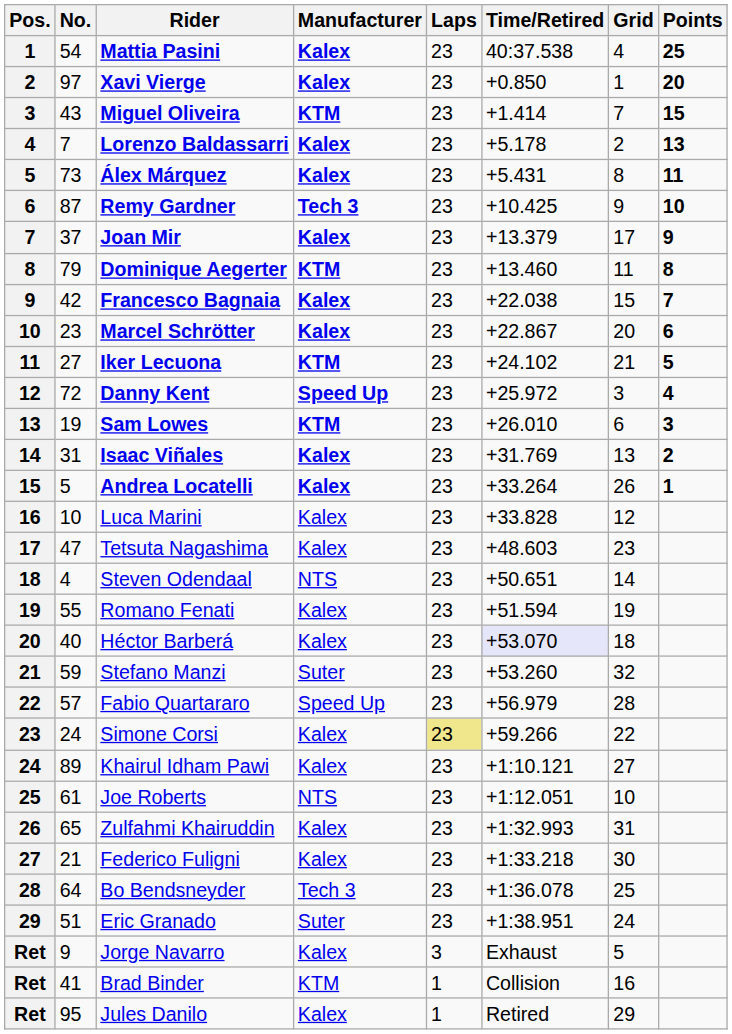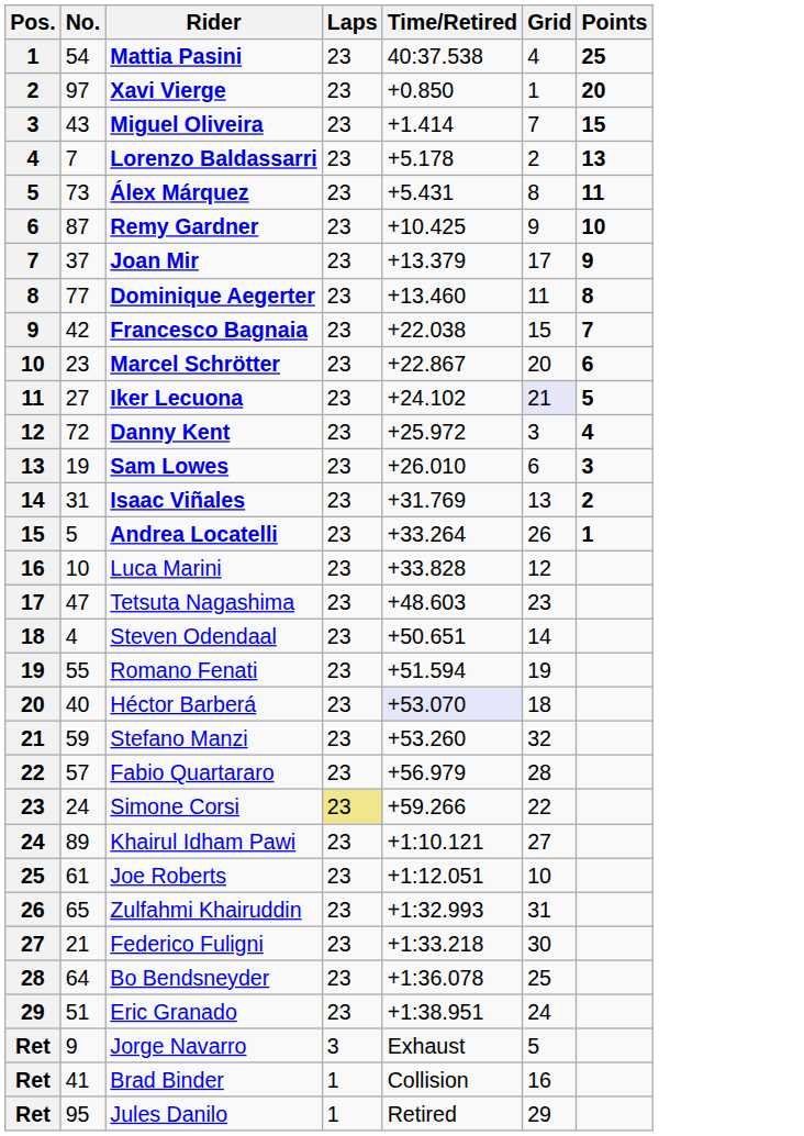 <table class="wikitable" style="font-size: 95%;">
 <tr>
 <th>Pos.</th>
 <th>No.</th>
 <th>Rider</th>
-<th>Manufacturer</th>
 <th>Laps</th>
 <th>Time/Retired</th>
 <th>Grid</th>
 <th>Points</th>
 </tr>
 <tr>
 <th>1</th>
 <td>54</td>
 <td> <strong><a href='#'>Mattia Pasini</a></strong></td>
-<td><strong><a href='#'>Kalex</a></strong></td>
 <td>23</td>
 <td>40:37.538</td>
 <td>4</td>
 <td><strong>25</strong></td>
 </tr>
 <tr>
 <th>2</th>
 <td>97</td>
 <td> <strong><a href='#'>Xavi Vierge</a></strong></td>
-<td><strong><a href='#'>Kalex</a></strong></td>
 <td>23</td>
 <td>+0.850</td>
 <td>1</td>
 <td><strong>20</strong></td>
 </tr>
 <tr>
 <th>3</th>
 <td>43</td>
 <td> <strong><a href='#'>Miguel Oliveira</a></strong></td>
-<td><strong><a href='#'>KTM</a></strong></td>
 <td>23</td>
 <td>+1.414</td>
 <td>7</td>
 <td><strong>15</strong></td>
 </tr>
 <tr>
 <th>4</th>
 <td>7</td>
 <td> <strong><a href='#'>Lorenzo Baldassarri</a></strong></td>
-<td><strong><a href='#'>Kalex</a></strong></td>
 <td>23</td>
 <td>+5.178</td>
 <td>2</td>
 <td><strong>13</strong></td>
 </tr>
 <tr>
 <th>5</th>
 <td>73</td>
 <td> <strong><a href='#'>Álex Márquez</a></strong></td>
-<td><strong><a href='#'>Kalex</a></strong></td>
 <td>23</td>
 <td>+5.431</td>
 <td>8</td>
 <td><strong>11</strong></td>
 </tr>
 <tr>
 <th>6</th>
 <td>87</td>
 <td> <strong><a href='#'>Remy Gardner</a></strong></td>
-<td><strong><a href='#'>Tech 3</a></strong></td>
 <td>23</td>
 <td>+10.425</td>
 <td>9</td>
 <td><strong>10</strong></td>
 </tr>
 <tr>
 <th>7</th>
 <td>37</td>
 <td> <strong><a href='#'>Joan Mir</a></strong></td>
-<td><strong><a href='#'>Kalex</a></strong></td>
 <td>23</td>
 <td>+13.379</td>
 <td>17</td>
 <td><strong>9</strong></td>
 </tr>
 <tr>
 <th>8</th>
-<td>79</td>
+<td>77</td>
 <td> <strong><a href='#'>Dominique Aegerter</a></strong></td>
-<td><strong><a href='#'>KTM</a></strong></td>
 <td>23</td>
 <td>+13.460</td>
 <td>11</td>
 <td><strong>8</strong></td>
 </tr>
 <tr>
 <th>9</th>
 <td>42</td>
 <td> <strong><a href='#'>Francesco Bagnaia</a></strong></td>
-<td><strong><a href='#'>Kalex</a></strong></td>
 <td>23</td>
 <td>+22.038</td>
 <td>15</td>
 <td><strong>7</strong></td>
 </tr>
 <tr>
 <th>10</th>
 <td>23</td>
 <td> <strong><a href='#'>Marcel Schrötter</a></strong></td>
-<td><strong><a href='#'>Kalex</a></strong></td>
 <td>23</td>
 <td>+22.867</td>
 <td>20</td>
 <td><strong>6</strong></td>
 </tr>
 <tr>
 <th>11</th>
 <td>27</td>
 <td> <strong><a href='#'>Iker Lecuona</a></strong></td>
-<td><strong><a href='#'>KTM</a></strong></td>
 <td>23</td>
 <td>+24.102</td>
-<td>21</td>
+<td style="background: lavender;">21</td>
 <td><strong>5</strong></td>
 </tr>
 <tr>
 <th>12</th>
 <td>72</td>
 <td> <strong><a href='#'>Danny Kent</a></strong></td>
-<td><strong><a href='#'>Speed Up</a></strong></td>
 <td>23</td>
 <td>+25.972</td>
 <td>3</td>
 <td><strong>4</strong></td>
 </tr>
 <tr>
 <th>13</th>
 <td>19</td>
 <td> <strong><a href='#'>Sam Lowes</a></strong></td>
-<td><strong><a href='#'>KTM</a></strong></td>
 <td>23</td>
 <td>+26.010</td>
 <td>6</td>
 <td><strong>3</strong></td>
 </tr>
 <tr>
 <th>14</th>
 <td>31</td>
 <td> <strong><a href='#'>Isaac Viñales</a></strong></td>
-<td><strong><a href='#'>Kalex</a></strong></td>
 <td>23</td>
 <td>+31.769</td>
 <td>13</td>
 <td><strong>2</strong></td>
 </tr>
 <tr>
 <th>15</th>
 <td>5</td>
 <td> <strong><a href='#'>Andrea Locatelli</a></strong></td>
-<td><strong><a href='#'>Kalex</a></strong></td>
 <td>23</td>
 <td>+33.264</td>
 <td>26</td>
 <td><strong>1</strong></td>
 </tr>
 <tr>
 <th>16</th>
 <td>10</td>
 <td> <a href='#'>Luca Marini</a></td>
-<td><a href='#'>Kalex</a></td>
 <td>23</td>
 <td>+33.828</td>
 <td>12</td>
 <td></td>
 </tr>
 <tr>
 <th>17</th>
 <td>47</td>
 <td> <a href='#'>Tetsuta Nagashima</a></td>
-<td><a href='#'>Kalex</a></td>
 <td>23</td>
 <td>+48.603</td>
 <td>23</td>
 <td></td>
 </tr>
 <tr>
 <th>18</th>
 <td>4</td>
 <td> <a href='#'>Steven Odendaal</a></td>
-<td><a href='#'>NTS</a></td>
 <td>23</td>
 <td>+50.651</td>
 <td>14</td>
 <td></td>
 </tr>
 <tr>
 <th>19</th>
 <td>55</td>
 <td> <a href='#'>Romano Fenati</a></td>
-<td><a href='#'>Kalex</a></td>
 <td>23</td>
 <td>+51.594</td>
 <td>19</td>
 <td></td>
 </tr>
 <tr>
 <th>20</th>
 <td>40</td>
 <td> <a href='#'>Héctor Barberá</a></td>
-<td><a href='#'>Kalex</a></td>
 <td>23</td>
 <td style="background: lavender;">+53.070</td>
 <td>18</td>
 <td></td>
 </tr>
 <tr>
 <th>21</th>
 <td>59</td>
 <td> <a href='#'>Stefano Manzi</a></td>
-<td><a href='#'>Suter</a></td>
 <td>23</td>
 <td>+53.260</td>
 <td>32</td>
 <td></td>
 </tr>
 <tr>
 <th>22</th>
 <td>57</td>
 <td> <a href='#'>Fabio Quartararo</a></td>
-<td><a href='#'>Speed Up</a></td>
 <td>23</td>
 <td>+56.979</td>
 <td>28</td>
 <td></td>
 </tr>
 <tr>
 <th>23</th>
 <td>24</td>
 <td> <a href='#'>Simone Corsi</a></td>
-<td><a href='#'>Kalex</a></td>
 <td style="background: khaki;">23</td>
 <td>+59.266</td>
 <td>22</td>
 <td></td>
 </tr>
 <tr>
 <th>24</th>
 <td>89</td>
 <td> <a href='#'>Khairul Idham Pawi</a></td>
-<td><a href='#'>Kalex</a></td>
 <td>23</td>
 <td>+1:10.121</td>
 <td>27</td>
 <td></td>
 </tr>
 <tr>
 <th>25</th>
 <td>61</td>
 <td> <a href='#'>Joe Roberts</a></td>
-<td><a href='#'>NTS</a></td>
 <td>23</td>
 <td>+1:12.051</td>
 <td>10</td>
 <td></td>
 </tr>
 <tr>
 <th>26</th>
 <td>65</td>
 <td> <a href='#'>Zulfahmi Khairuddin</a></td>
-<td><a href='#'>Kalex</a></td>
 <td>23</td>
 <td>+1:32.993</td>
 <td>31</td>
 <td></td>
 </tr>
 <tr>
 <th>27</th>
 <td>21</td>
 <td> <a href='#'>Federico Fuligni</a></td>
-<td><a href='#'>Kalex</a></td>
 <td>23</td>
 <td>+1:33.218</td>
 <td>30</td>
 <td></td>
 </tr>
 <tr>
 <th>28</th>
 <td>64</td>
 <td> <a href='#'>Bo Bendsneyder</a></td>
-<td><a href='#'>Tech 3</a></td>
 <td>23</td>
 <td>+1:36.078</td>
 <td>25</td>
 <td></td>
 </tr>
 <tr>
 <th>29</th>
 <td>51</td>
 <td> <a href='#'>Eric Granado</a></td>
-<td><a href='#'>Suter</a></td>
 <td>23</td>
 <td>+1:38.951</td>
 <td>24</td>
 <td></td>
 </tr>
 <tr>
 <th>Ret</th>
 <td>9</td>
 <td> <a href='#'>Jorge Navarro</a></td>
-<td><a href='#'>Kalex</a></td>
 <td>3</td>
 <td>Exhaust</td>
 <td>5</td>
 <td></td>
 </tr>
 <tr>
 <th>Ret</th>
 <td>41</td>
 <td> <a href='#'>Brad Binder</a></td>
-<td><a href='#'>KTM</a></td>
 <td>1</td>
 <td>Collision</td>
 <td>16</td>
 <td></td>
 </tr>
 <tr>
 <th>Ret</th>
 <td>95</td>
 <td> <a href='#'>Jules Danilo</a></td>
-<td><a href='#'>Kalex</a></td>
 <td>1</td>
 <td>Retired</td>
 <td>29</td>
 <td></td>
 </tr>
 </table>
